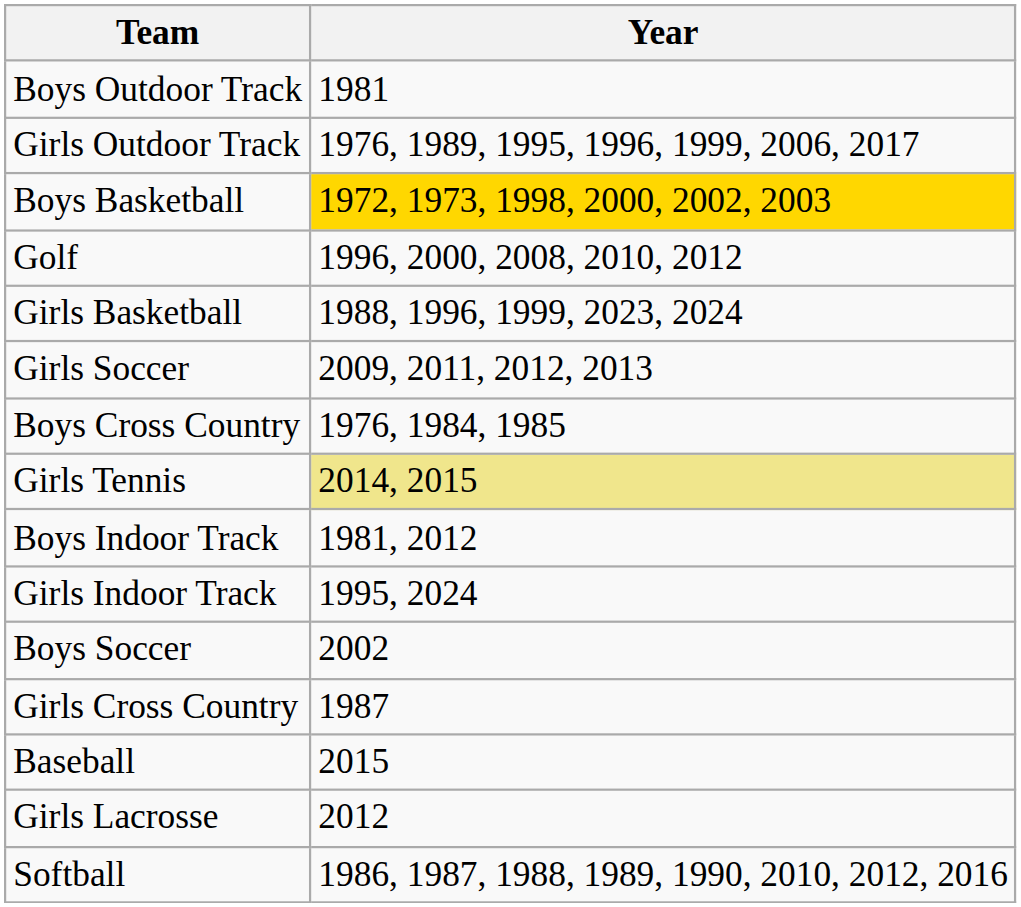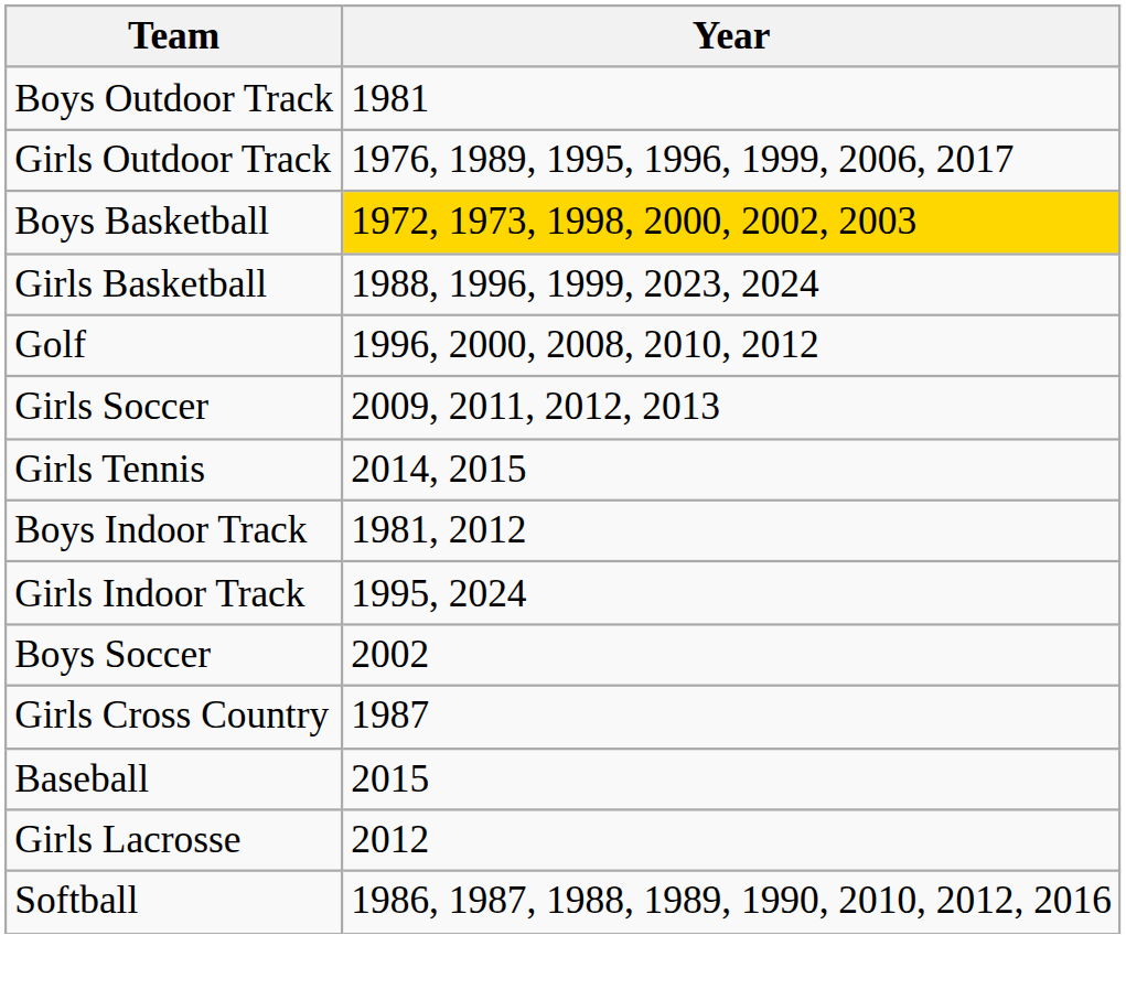 <table class="wikitable">
 <tr>
 <th>Team</th>
 <th>Year</th>
 </tr>
 <tr>
 <td>Boys Outdoor Track</td>
 <td>1981</td>
 </tr>
 <tr>
 <td>Girls Outdoor Track</td>
 <td>1976, 1989, 1995, 1996, 1999, 2006, 2017</td>
 </tr>
 <tr>
 <td>Boys Basketball</td>
 <td style="background: gold;">1972, 1973, 1998, 2000, 2002, 2003</td>
 </tr>
 <tr>
+<td>Girls Basketball</td>
+<td>1988, 1996, 1999, 2023, 2024</td>
+</tr>
+<tr>
 <td>Golf</td>
 <td>1996, 2000, 2008, 2010, 2012</td>
-</tr>
-<tr>
-<td>Girls Basketball</td>
-<td>1988, 1996, 1999, 2023, 2024</td>
 </tr>
 <tr>
 <td>Girls Soccer</td>
 <td>2009, 2011, 2012, 2013</td>
 </tr>
 <tr>
-<td>Boys Cross Country</td>
-<td>1976, 1984, 1985</td>
-</tr>
-<tr>
 <td>Girls Tennis</td>
-<td style="background: khaki;">2014, 2015</td>
+<td>2014, 2015</td>
 </tr>
 <tr>
 <td>Boys Indoor Track</td>
 <td>1981, 2012</td>
 </tr>
 <tr>
 <td>Girls Indoor Track</td>
 <td>1995, 2024</td>
 </tr>
 <tr>
 <td>Boys Soccer</td>
 <td>2002</td>
 </tr>
 <tr>
 <td>Girls Cross Country</td>
 <td>1987</td>
 </tr>
 <tr>
 <td>Baseball</td>
 <td>2015</td>
 </tr>
 <tr>
 <td>Girls Lacrosse</td>
 <td>2012</td>
 </tr>
 <tr>
 <td>Softball</td>
 <td>1986, 1987, 1988, 1989, 1990, 2010, 2012, 2016</td>
 </tr>
 </table>
